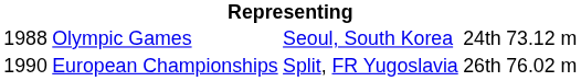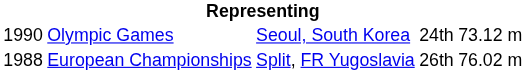 <table>
 <tr>
 <th colspan="5">Representing </th>
 </tr>
 <tr>
-<td>1988</td>
+<td>1990</td>
 <td><a href='#'>Olympic Games</a></td>
 <td><a href='#'>Seoul, South Korea</a></td>
 <td>24th</td>
 <td>73.12 m</td>
 </tr>
 <tr>
-<td>1990</td>
+<td>1988</td>
 <td><a href='#'>European Championships</a></td>
 <td><a href='#'>Split</a>, <a href='#'>FR Yugoslavia</a></td>
 <td>26th</td>
 <td>76.02 m</td>
 </tr>
 </table>
